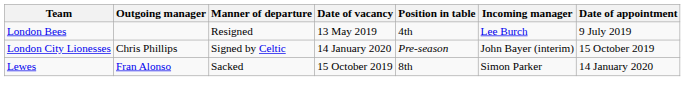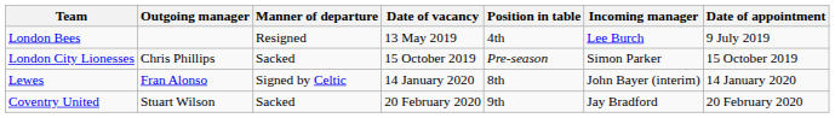 <table class="wikitable sortable">
 <tr>
 <th>Team</th>
 <th>Outgoing manager</th>
 <th>Manner of departure</th>
 <th>Date of vacancy</th>
 <th>Position in table</th>
 <th>Incoming manager</th>
 <th>Date of appointment</th>
 </tr>
 <tr>
 <td><a href='#'>London Bees</a></td>
 <td> </td>
 <td>Resigned</td>
 <td>13 May 2019</td>
 <td>4th</td>
 <td> <a href='#'>Lee Burch</a></td>
 <td>9 July 2019</td>
 </tr>
 <tr>
 <td><a href='#'>London City Lionesses</a></td>
 <td> Chris Phillips</td>
-<td>Signed by <a href='#'>Celtic</a></td>
-<td>14 January 2020</td>
+<td>Sacked</td>
+<td>15 October 2019</td>
 <td><em>Pre-season</em></td>
-<td> John Bayer (interim)</td>
+<td> Simon Parker</td>
 <td>15 October 2019</td>
 </tr>
 <tr>
 <td><a href='#'>Lewes</a></td>
 <td> <a href='#'>Fran Alonso</a></td>
-<td>Sacked</td>
-<td>15 October 2019</td>
+<td>Signed by <a href='#'>Celtic</a></td>
+<td>14 January 2020</td>
 <td>8th</td>
-<td> Simon Parker</td>
+<td> John Bayer (interim)</td>
 <td>14 January 2020</td>
 </tr>
+<tr>
+<td><a href='#'>Coventry United</a></td>
+<td> Stuart Wilson</td>
+<td>Sacked</td>
+<td>20 February 2020</td>
+<td>9th</td>
+<td> Jay Bradford</td>
+<td>20 February 2020</td>
+</tr>
 </table>
